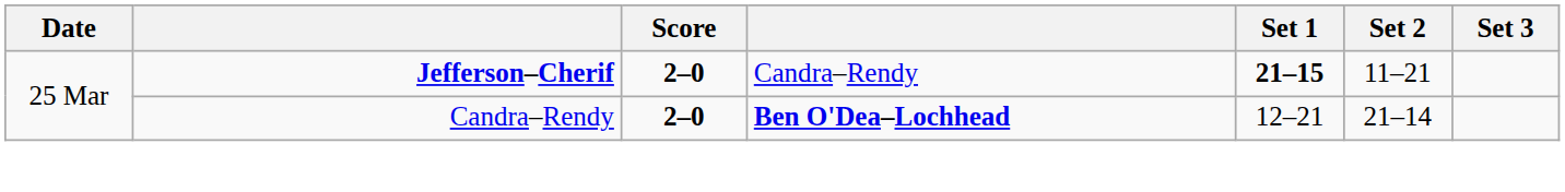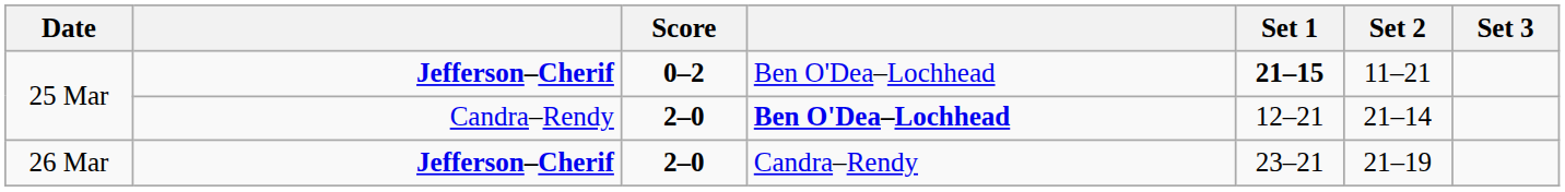 <table class="wikitable" style="text-align: center; font-size:90% ">
 <tr>
 <th width="60">Date</th>
 <th align="right" width="250"></th>
 <th width="60">Score</th>
 <th align="left" width="250"></th>
 <th width="50">Set 1</th>
 <th width="50">Set 2</th>
 <th width="50">Set 3</th>
 </tr>
 <tr>
 <td rowspan=2>25 Mar</td>
 <td align=right><strong><a href='#'>Jefferson</a>–<a href='#'>Cherif</a> </strong></td>
-<td align=center><strong>2–0</strong></td>
-<td align=left> <a href='#'>Candra</a>–<a href='#'>Rendy</a></td>
+<td align=center><strong>0–2</strong></td>
+<td align=left> <a href='#'>Ben O'Dea</a>–<a href='#'>Lochhead</a></td>
 <td><strong>21–15</strong></td>
 <td>11–21</td>
 <td></td>
 </tr>
 <tr>
 <td align=right><a href='#'>Candra</a>–<a href='#'>Rendy</a> </td>
 <td align=center><strong>2–0</strong></td>
 <td align=left><strong> <a href='#'>Ben O'Dea</a>–<a href='#'>Lochhead</a></strong></td>
 <td>12–21</td>
 <td>21–14</td>
 <td></td>
 </tr>
+<tr>
+<td>26 Mar</td>
+<td align=right><strong><a href='#'>Jefferson</a>–<a href='#'>Cherif</a> </strong></td>
+<td align=center><strong>2–0</strong></td>
+<td align=left> <a href='#'>Candra</a>–<a href='#'>Rendy</a></td>
+<td>23–21</td>
+<td>21–19</td>
+<td></td>
+</tr>
 </table>
